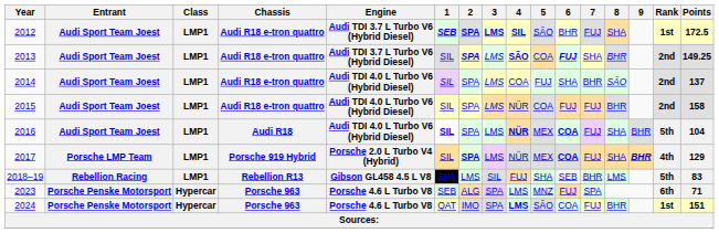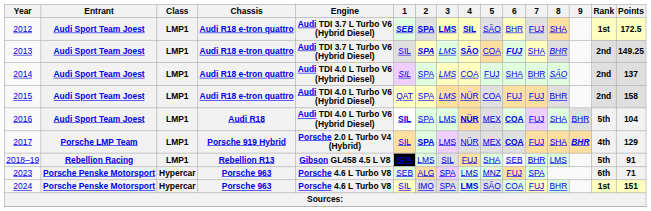 <table class="wikitable" style="text-align:center; font-size:85%">
 <tr>
 <th>Year</th>
 <th>Entrant</th>
 <th>Class</th>
 <th>Chassis</th>
 <th>Engine</th>
 <th>1</th>
 <th>2</th>
 <th>3</th>
 <th>4</th>
 <th>5</th>
 <th>6</th>
 <th>7</th>
 <th>8</th>
 <th>9</th>
 <th>Rank</th>
 <th>Points</th>
 </tr>
 <tr>
 <td><a href='#'>2012</a></td>
 <th nowrap><a href='#'>Audi Sport Team Joest</a></th>
 <th>LMP1</th>
 <th nowrap><a href='#'>Audi R18 e-tron quattro</a></th>
 <th nowrap><a href='#'>Audi</a> TDI 3.7 L Turbo V6<br> (Hybrid Diesel)</th>
 <td style="background:#DFFFDF;"><strong><em><a href='#'>SEB</a></em></strong><br></td>
 <td style="background:#DFDFDF;"><strong><a href='#'>SPA</a><br></strong></td>
 <td style="background:#FFFFBF;"><strong><a href='#'>LMS</a></strong><br></td>
 <td style="background:#FFFFBF;"><strong><a href='#'>SIL</a></strong><br></td>
 <td style="background:#DFDFDF;"><a href='#'>SÃO</a><br></td>
 <td style="background:#FFFFBF;"><a href='#'>BHR</a><br></td>
 <td style="background:#DFDFDF;"><a href='#'>FUJ</a><br></td>
 <td style="background:#FFDF9F;"><a href='#'>SHA</a><br></td>
 <td></td>
 <th style="background:#FFFFBF;">1st</th>
 <th style="background:#FFFFBF;">172.5</th>
 </tr>
 <tr>
 <td><a href='#'>2013</a></td>
 <th nowrap><a href='#'>Audi Sport Team Joest</a></th>
 <th>LMP1</th>
 <th nowrap><a href='#'>Audi R18 e-tron quattro</a></th>
 <th nowrap><a href='#'>Audi</a> TDI 3.7 L Turbo V6<br> (Hybrid Diesel)</th>
 <td style="background:#DFDFDF;"><a href='#'>SIL</a><br></td>
 <td style="background:#FFFFBF;"><strong><em><a href='#'>SPA</a></em></strong><br></td>
 <td style="background:#DFFFDF;"><em><a href='#'>LMS</a></em><br></td>
 <td style="background:#FFFFBF;"><strong><a href='#'>SÃO</a></strong><br></td>
 <td style="background:#FFDF9F;"><a href='#'>COA</a><br></td>
 <td style="background:#DFFFDF;"><strong><em><a href='#'>FUJ</a></em></strong><br></td>
 <td style="background:#FFFFBF;"><a href='#'>SHA</a><br></td>
 <td style="background:#DFDFDF;"><em><a href='#'>BHR</a></em><br></td>
 <td></td>
 <th style="background:#DFDFDF;">2nd</th>
 <th style="background:#DFDFDF;">149.25</th>
 </tr>
 <tr>
 <td><a href='#'>2014</a></td>
 <th nowrap><a href='#'>Audi Sport Team Joest</a></th>
 <th>LMP1</th>
 <th nowrap><a href='#'>Audi R18 e-tron quattro</a></th>
 <th nowrap><a href='#'>Audi</a> TDI 4.0 L Turbo V6<br> (Hybrid Diesel)</th>
 <td style="background:#EFCFFF;"><em><a href='#'>SIL</a></em><br></td>
 <td style="background:#DFFFDF;"><a href='#'>SPA</a><br></td>
 <td style="background:#FFFFBF;"><em><a href='#'>LMS</a></em><br></td>
 <td style="background:#FFFFBF;"><a href='#'>COA</a><br></td>
 <td style="background:#DFFFDF;"><a href='#'>FUJ</a><br></td>
 <td style="background:#DFFFDF;"><a href='#'>SHA</a><br></td>
 <td style="background:#DFFFDF;"><a href='#'>BHR</a><br></td>
 <td style="background:#DFFFDF;"><em><a href='#'>SÃO</a></em><br></td>
 <td></td>
 <th style="background:#DFDFDF;">2nd</th>
 <th style="background:#DFDFDF;">137</th>
 </tr>
 <tr>
 <td><a href='#'>2015</a></td>
 <th nowrap><a href='#'>Audi Sport Team Joest</a></th>
 <th>LMP1</th>
 <th nowrap><a href='#'>Audi R18 e-tron quattro</a></th>
 <th nowrap><a href='#'>Audi</a> TDI 4.0 L Turbo V6<br> (Hybrid Diesel)</th>
-<td style="background:#FFFFBF;"><a href='#'>SIL</a><br></td>
+<td style="background:#FFFFBF;"><a href='#'>QAT</a><br></td>
 <td style="background:#FFFFBF;"><a href='#'>SPA</a><br></td>
 <td style="background:#FFDF9F;"><em><a href='#'>LMS</a></em><br></td>
 <td style="background:#FFDF9F;"><a href='#'>NÜR</a><br></td>
 <td style="background:#DFDFDF;"><a href='#'>COA</a><br></td>
 <td style="background:#FFDF9F;"><a href='#'>FUJ</a><br></td>
 <td style="background:#FFDF9F;"><a href='#'>FUJ</a><br></td>
 <td style="background:#DFDFDF;"><a href='#'>BHR</a><br></td>
 <td></td>
 <th style="background:#DFDFDF;">2nd</th>
 <th style="background:#DFDFDF;">158</th>
 </tr>
 <tr>
 <td><a href='#'>2016</a></td>
 <th nowrap><a href='#'>Audi Sport Team Joest</a></th>
 <th>LMP1</th>
 <th nowrap><a href='#'>Audi R18</a></th>
 <th nowrap><a href='#'>Audi</a> TDI 4.0 L Turbo V6<br>(Hybrid Diesel)</th>
 <td style="background:#FFFFFF;"><strong><a href='#'>SIL</a></strong><br></td>
 <td style="background:#DFFFDF;"><a href='#'>SPA</a><br></td>
 <td style="background:#DFFFDF;"><a href='#'>LMS</a><br></td>
 <td style="background:#FFDF9F;"><strong><a href='#'>NÜR</a></strong><br></td>
 <td style="background:#DFDFDF;"><a href='#'>MEX</a><br></td>
 <td style="background:#DFFFDF;"><strong><a href='#'>COA</a></strong><br></td>
 <td style="background:#EFCFFF;"><a href='#'>FUJ</a><br></td>
 <td style="background:#DFFFDF;"><a href='#'>SHA</a><br></td>
 <td style="background:#DFDFDF;"><a href='#'>BHR</a><br></td>
 <th>5th</th>
 <th>104</th>
 </tr>
 <tr>
 <td><a href='#'>2017</a></td>
 <th nowrap><a href='#'>Porsche LMP Team</a></th>
 <th>LMP1</th>
 <th nowrap><a href='#'>Porsche 919 Hybrid</a></th>
 <th nowrap><a href='#'>Porsche</a> 2.0 L Turbo V4<br>(Hybrid)</th>
 <td style="background:#FFDF9F;"><a href='#'>SIL</a><br></td>
 <td style="background:#DFFFDF;"><strong><a href='#'>SPA</a></strong><br></td>
 <td style="background:#EFCFFF;"><a href='#'>LMS</a><br></td>
 <td style="background:#DFDFDF;"><a href='#'>NÜR</a><br></td>
 <td style="background:#DFDFDF;"><a href='#'>MEX</a><br></td>
 <td style="background:#DFDFDF;"><strong><a href='#'>COA</a></strong><br></td>
 <td style="background:#FFDF9F;"><a href='#'>FUJ</a><br></td>
 <td style="background:#FFDF9F;"><a href='#'>SHA</a><br></td>
 <td style="background:#FFDF9F;"><strong><em><a href='#'>BHR</a></em></strong><br></td>
 <th>4th</th>
 <th>129</th>
 </tr>
 <tr>
 <td nowrap><a href='#'>2018–19</a></td>
 <th nowrap><a href='#'>Rebellion Racing</a></th>
 <th>LMP1</th>
 <th nowrap><a href='#'>Rebellion R13</a></th>
 <th nowrap><a href='#'>Gibson</a> GL458 4.5 L V8</th>
 <td style="background:#000000; color:white"><a href='#'><span>SPA</span></a><br></td>
 <td style="background:#DFFFDF;"><a href='#'>LMS</a><br></td>
 <td style="background:#DFDFDF;"><a href='#'>SIL</a><br></td>
 <td style="background:#FFDF9F;"><a href='#'>FUJ</a><br></td>
 <td style="background:#DFFFDF;"><a href='#'>SHA</a><br></td>
 <td><a href='#'>SEB</a></td>
 <td style="background:#DFFFDF;"><a href='#'>BHR</a><br></td>
 <td style="background:#DFFFDF;"><a href='#'>LMS</a><br></td>
 <td></td>
 <th>5th</th>
-<th>83</th>
+<th>91</th>
 </tr>
 <tr>
 <td><a href='#'>2023</a></td>
 <th nowrap><a href='#'>Porsche Penske Motorsport</a></th>
 <th>Hypercar</th>
 <th nowrap><a href='#'>Porsche 963</a></th>
 <th nowrap><a href='#'>Porsche</a> 4.6 L Turbo V8</th>
 <td style="background:#DFFFDF;"><a href='#'>SEB</a><br></td>
 <td style="background:#FFDF9F;"><a href='#'>ALG</a><br></td>
 <td style="background:#EFCFFF;"><a href='#'>SPA</a><br></td>
 <td style="background:#DFFFDF;"><a href='#'>LMS</a><br></td>
 <td style="background:#DFFFDF;"><a href='#'>MNZ</a><br></td>
 <td style="background:#FFDF9F;"><a href='#'>FUJ</a><br></td>
 <td style="background:#DFFFDF;"><a href='#'>SPA</a><br></td>
 <td colspan=2></td>
 <th>6th</th>
 <th>71</th>
 </tr>
 <tr>
 <td><a href='#'>2024</a></td>
 <th nowrap><a href='#'>Porsche Penske Motorsport</a></th>
 <th>Hypercar</th>
 <th nowrap><a href='#'>Porsche 963</a></th>
 <th nowrap><a href='#'>Porsche</a> 4.6 L Turbo V8</th>
-<td style="background:#FFFFBF;"><a href='#'>QAT</a><br></td>
+<td style="background:#FFFFBF;"><a href='#'>SIL</a><br></td>
 <td style="background:#DFDFDF;"><a href='#'>IMO</a><br></td>
 <td style="background:#DFDFDF;"><a href='#'>SPA</a><br></td>
 <td style="background:#DFFFDF;"><strong><a href='#'>LMS</a></strong><br></td>
 <td style="background:#DFDFDF;"><a href='#'>SÃO</a><br></td>
 <td style="background:#DFFFDF;"><a href='#'>COA</a><br></td>
 <td style="background:#FFFFBF;"><a href='#'>FUJ</a><br></td>
 <td style="background:#DFFFDF;"><a href='#'>BHR</a><br></td>
 <td></td>
 <th style="background:#FFFFBF;">1st</th>
 <th style="background:#FFFFBF;">151</th>
 </tr>
 <tr>
 <th colspan="16">Sources:</th>
 </tr>
 <tr>
 </tr>
 </table>
